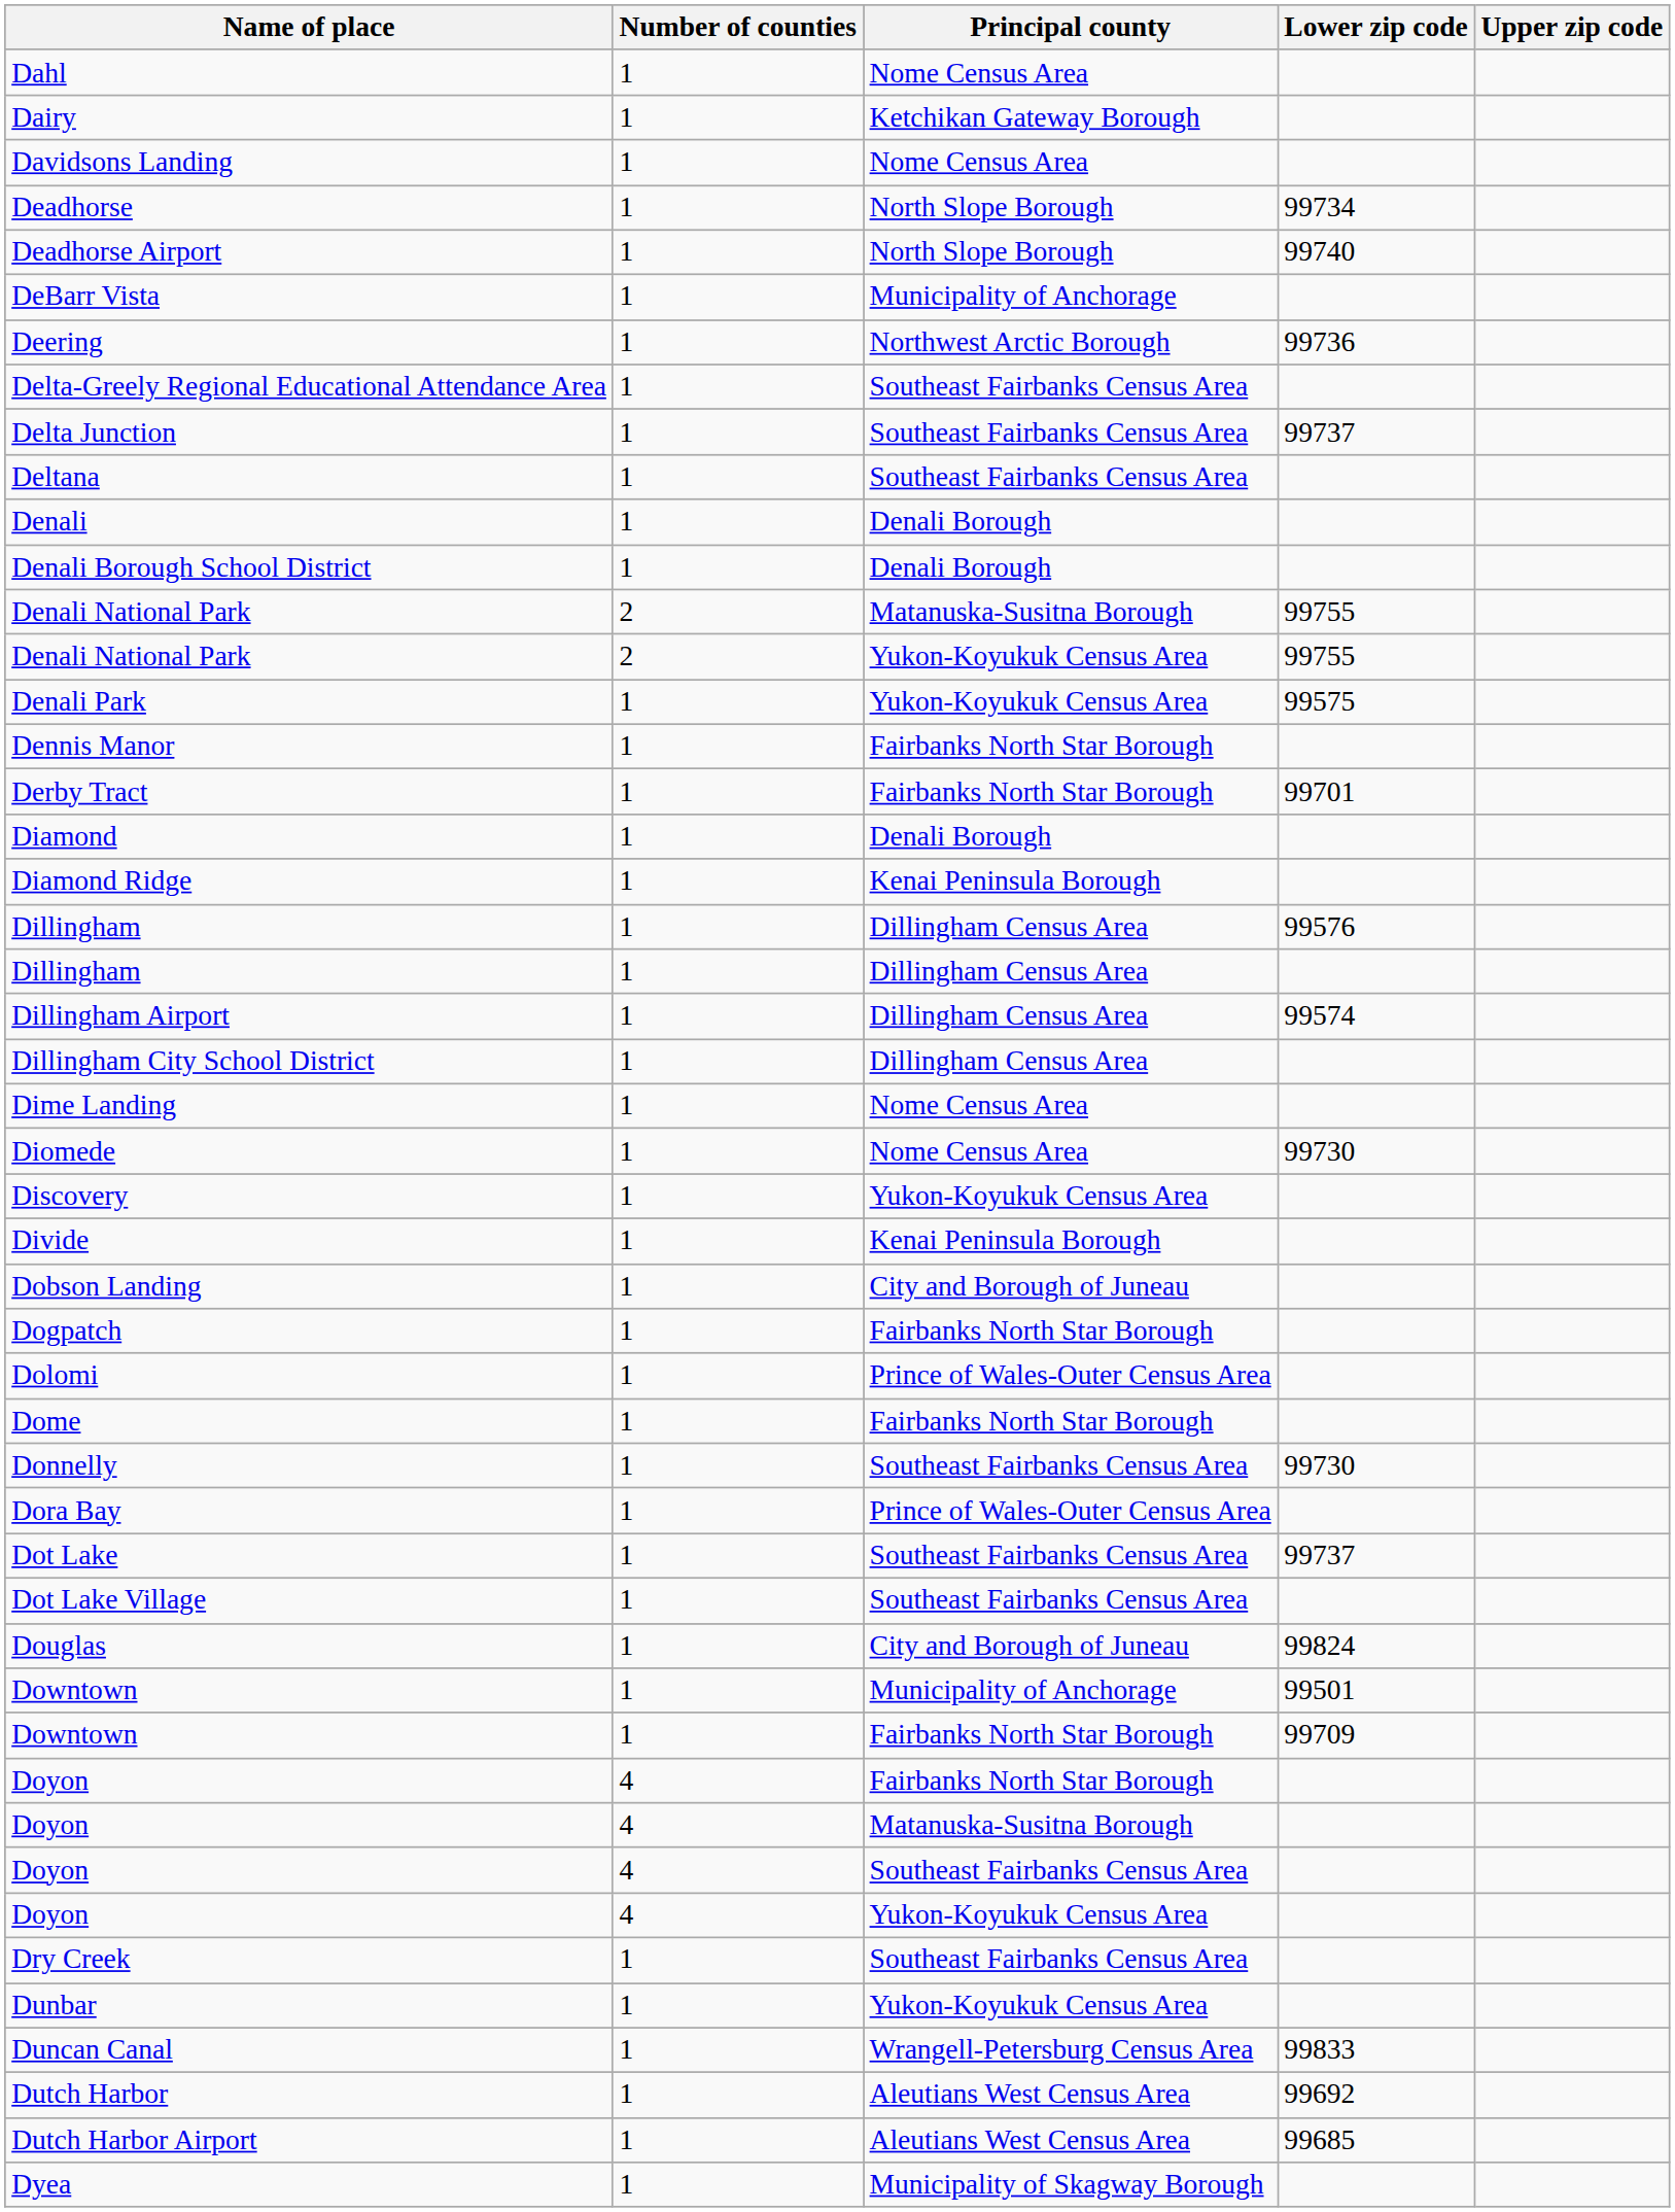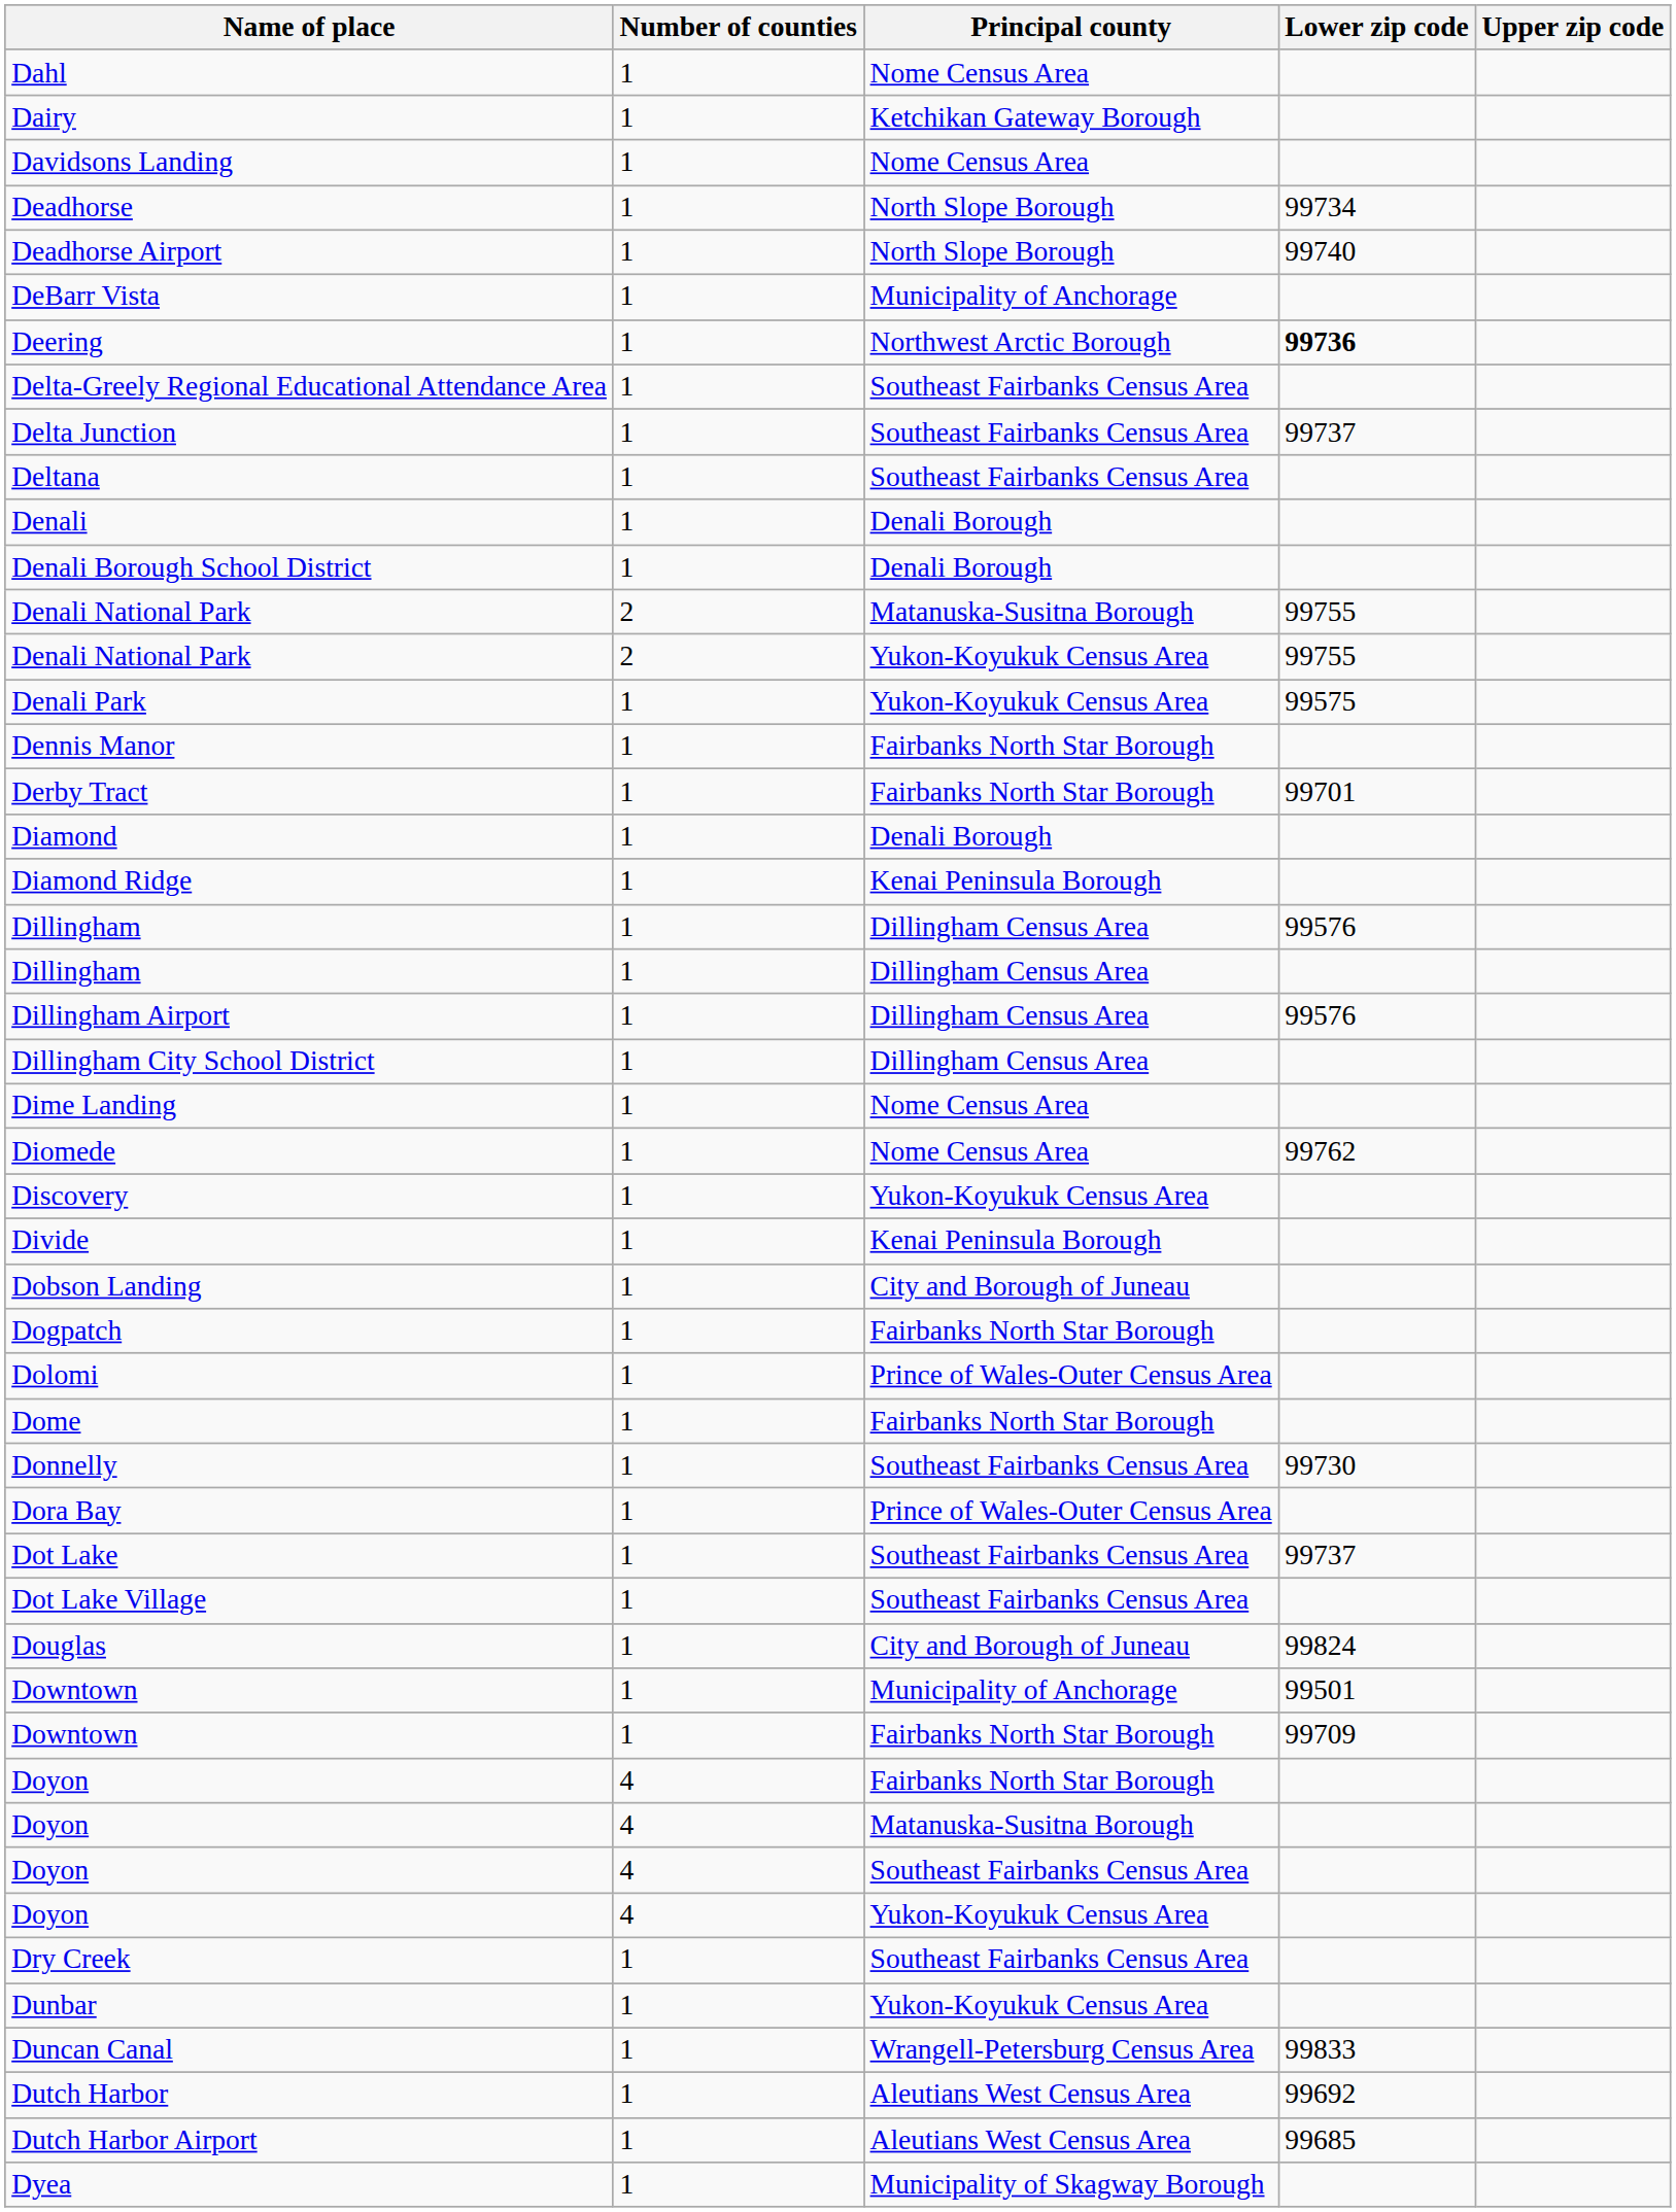 <table class="wikitable">
 <tr>
 <th>Name of place</th>
 <th>Number of counties</th>
 <th>Principal county</th>
 <th>Lower zip code</th>
 <th>Upper zip code</th>
 </tr>
 <tr --->
 <td><a href='#'>Dahl</a></td>
 <td>1</td>
 <td><a href='#'>Nome Census Area</a></td>
 <td> </td>
 <td> </td>
 </tr>
 <tr --->
 <td><a href='#'>Dairy</a></td>
 <td>1</td>
 <td><a href='#'>Ketchikan Gateway Borough</a></td>
 <td> </td>
 <td> </td>
 </tr>
 <tr --->
 <td><a href='#'>Davidsons Landing</a></td>
 <td>1</td>
 <td><a href='#'>Nome Census Area</a></td>
 <td> </td>
 <td> </td>
 </tr>
 <tr --->
 <td><a href='#'>Deadhorse</a></td>
 <td>1</td>
 <td><a href='#'>North Slope Borough</a></td>
 <td>99734</td>
 <td> </td>
 </tr>
 <tr --->
 <td><a href='#'>Deadhorse Airport</a></td>
 <td>1</td>
 <td><a href='#'>North Slope Borough</a></td>
 <td>99740</td>
 <td> </td>
 </tr>
 <tr --->
 <td><a href='#'>DeBarr Vista</a></td>
 <td>1</td>
 <td><a href='#'>Municipality of Anchorage</a></td>
 <td> </td>
 <td> </td>
 </tr>
 <tr --->
 <td><a href='#'>Deering</a></td>
 <td>1</td>
 <td><a href='#'>Northwest Arctic Borough</a></td>
-<td>99736</td>
+<td><strong>99736</strong></td>
 <td> </td>
 </tr>
 <tr --->
 <td><a href='#'>Delta-Greely Regional Educational Attendance Area</a></td>
 <td>1</td>
 <td><a href='#'>Southeast Fairbanks Census Area</a></td>
 <td> </td>
 <td> </td>
 </tr>
 <tr --->
 <td><a href='#'>Delta Junction</a></td>
 <td>1</td>
 <td><a href='#'>Southeast Fairbanks Census Area</a></td>
 <td>99737</td>
 <td> </td>
 </tr>
 <tr --->
 <td><a href='#'>Deltana</a></td>
 <td>1</td>
 <td><a href='#'>Southeast Fairbanks Census Area</a></td>
 <td> </td>
 <td> </td>
 </tr>
 <tr --->
 <td><a href='#'>Denali</a></td>
 <td>1</td>
 <td><a href='#'>Denali Borough</a></td>
 <td> </td>
 <td> </td>
 </tr>
 <tr --->
 <td><a href='#'>Denali Borough School District</a></td>
 <td>1</td>
 <td><a href='#'>Denali Borough</a></td>
 <td> </td>
 <td> </td>
 </tr>
 <tr --->
 <td><a href='#'>Denali National Park</a></td>
 <td>2</td>
 <td><a href='#'>Matanuska-Susitna Borough</a></td>
 <td>99755</td>
 <td> </td>
 </tr>
 <tr --->
 <td><a href='#'>Denali National Park</a></td>
 <td>2</td>
 <td><a href='#'>Yukon-Koyukuk Census Area</a></td>
 <td>99755</td>
 <td> </td>
 </tr>
 <tr --->
 <td><a href='#'>Denali Park</a></td>
 <td>1</td>
 <td><a href='#'>Yukon-Koyukuk Census Area</a></td>
 <td>99575</td>
 <td> </td>
 </tr>
 <tr --->
 <td><a href='#'>Dennis Manor</a></td>
 <td>1</td>
 <td><a href='#'>Fairbanks North Star Borough</a></td>
 <td> </td>
 <td> </td>
 </tr>
 <tr --->
 <td><a href='#'>Derby Tract</a></td>
 <td>1</td>
 <td><a href='#'>Fairbanks North Star Borough</a></td>
 <td>99701</td>
 <td> </td>
 </tr>
 <tr --->
 <td><a href='#'>Diamond</a></td>
 <td>1</td>
 <td><a href='#'>Denali Borough</a></td>
 <td> </td>
 <td> </td>
 </tr>
 <tr --->
 <td><a href='#'>Diamond Ridge</a></td>
 <td>1</td>
 <td><a href='#'>Kenai Peninsula Borough</a></td>
 <td> </td>
 <td> </td>
 </tr>
 <tr --->
 <td><a href='#'>Dillingham</a></td>
 <td>1</td>
 <td><a href='#'>Dillingham Census Area</a></td>
 <td>99576</td>
 <td> </td>
 </tr>
 <tr --->
 <td><a href='#'>Dillingham</a></td>
 <td>1</td>
 <td><a href='#'>Dillingham Census Area</a></td>
 <td> </td>
 <td> </td>
 </tr>
 <tr --->
 <td><a href='#'>Dillingham Airport</a></td>
 <td>1</td>
 <td><a href='#'>Dillingham Census Area</a></td>
-<td>99574</td>
+<td>99576</td>
 <td> </td>
 </tr>
 <tr --->
 <td><a href='#'>Dillingham City School District</a></td>
 <td>1</td>
 <td><a href='#'>Dillingham Census Area</a></td>
 <td> </td>
 <td> </td>
 </tr>
 <tr --->
 <td><a href='#'>Dime Landing</a></td>
 <td>1</td>
 <td><a href='#'>Nome Census Area</a></td>
 <td> </td>
 <td> </td>
 </tr>
 <tr --->
 <td><a href='#'>Diomede</a></td>
 <td>1</td>
 <td><a href='#'>Nome Census Area</a></td>
-<td>99730</td>
+<td>99762</td>
 <td> </td>
 </tr>
 <tr --->
 <td><a href='#'>Discovery</a></td>
 <td>1</td>
 <td><a href='#'>Yukon-Koyukuk Census Area</a></td>
 <td> </td>
 <td> </td>
 </tr>
 <tr --->
 <td><a href='#'>Divide</a></td>
 <td>1</td>
 <td><a href='#'>Kenai Peninsula Borough</a></td>
 <td> </td>
 <td> </td>
 </tr>
 <tr --->
 <td><a href='#'>Dobson Landing</a></td>
 <td>1</td>
 <td><a href='#'>City and Borough of Juneau</a></td>
 <td> </td>
 <td> </td>
 </tr>
 <tr --->
 <td><a href='#'>Dogpatch</a></td>
 <td>1</td>
 <td><a href='#'>Fairbanks North Star Borough</a></td>
 <td> </td>
 <td> </td>
 </tr>
 <tr --->
 <td><a href='#'>Dolomi</a></td>
 <td>1</td>
 <td><a href='#'>Prince of Wales-Outer Census Area</a></td>
 <td> </td>
 <td> </td>
 </tr>
 <tr --->
 <td><a href='#'>Dome</a></td>
 <td>1</td>
 <td><a href='#'>Fairbanks North Star Borough</a></td>
 <td> </td>
 <td> </td>
 </tr>
 <tr --->
 <td><a href='#'>Donnelly</a></td>
 <td>1</td>
 <td><a href='#'>Southeast Fairbanks Census Area</a></td>
 <td>99730</td>
 <td> </td>
 </tr>
 <tr --->
 <td><a href='#'>Dora Bay</a></td>
 <td>1</td>
 <td><a href='#'>Prince of Wales-Outer Census Area</a></td>
 <td> </td>
 <td> </td>
 </tr>
 <tr --->
 <td><a href='#'>Dot Lake</a></td>
 <td>1</td>
 <td><a href='#'>Southeast Fairbanks Census Area</a></td>
 <td>99737</td>
 <td> </td>
 </tr>
 <tr --->
 <td><a href='#'>Dot Lake Village</a></td>
 <td>1</td>
 <td><a href='#'>Southeast Fairbanks Census Area</a></td>
 <td> </td>
 <td> </td>
 </tr>
 <tr --->
 <td><a href='#'>Douglas</a></td>
 <td>1</td>
 <td><a href='#'>City and Borough of Juneau</a></td>
 <td>99824</td>
 <td> </td>
 </tr>
 <tr --->
 <td><a href='#'>Downtown</a></td>
 <td>1</td>
 <td><a href='#'>Municipality of Anchorage</a></td>
 <td>99501</td>
 <td> </td>
 </tr>
 <tr --->
 <td><a href='#'>Downtown</a></td>
 <td>1</td>
 <td><a href='#'>Fairbanks North Star Borough</a></td>
 <td>99709</td>
 <td> </td>
 </tr>
 <tr --->
 <td><a href='#'>Doyon</a></td>
 <td>4</td>
 <td><a href='#'>Fairbanks North Star Borough</a></td>
 <td> </td>
 <td> </td>
 </tr>
 <tr --->
 <td><a href='#'>Doyon</a></td>
 <td>4</td>
 <td><a href='#'>Matanuska-Susitna Borough</a></td>
 <td> </td>
 <td> </td>
 </tr>
 <tr --->
 <td><a href='#'>Doyon</a></td>
 <td>4</td>
 <td><a href='#'>Southeast Fairbanks Census Area</a></td>
 <td> </td>
 <td> </td>
 </tr>
 <tr --->
 <td><a href='#'>Doyon</a></td>
 <td>4</td>
 <td><a href='#'>Yukon-Koyukuk Census Area</a></td>
 <td> </td>
 <td> </td>
 </tr>
 <tr --->
 <td><a href='#'>Dry Creek</a></td>
 <td>1</td>
 <td><a href='#'>Southeast Fairbanks Census Area</a></td>
 <td> </td>
 <td> </td>
 </tr>
 <tr --->
 <td><a href='#'>Dunbar</a></td>
 <td>1</td>
 <td><a href='#'>Yukon-Koyukuk Census Area</a></td>
 <td> </td>
 <td> </td>
 </tr>
 <tr --->
 <td><a href='#'>Duncan Canal</a></td>
 <td>1</td>
 <td><a href='#'>Wrangell-Petersburg Census Area</a></td>
 <td>99833</td>
 <td> </td>
 </tr>
 <tr --->
 <td><a href='#'>Dutch Harbor</a></td>
 <td>1</td>
 <td><a href='#'>Aleutians West Census Area</a></td>
 <td>99692</td>
 <td> </td>
 </tr>
 <tr --->
 <td><a href='#'>Dutch Harbor Airport</a></td>
 <td>1</td>
 <td><a href='#'>Aleutians West Census Area</a></td>
 <td>99685</td>
 <td> </td>
 </tr>
 <tr --->
 <td><a href='#'>Dyea</a></td>
 <td>1</td>
 <td><a href='#'>Municipality of Skagway Borough</a></td>
 <td></td>
 <td> </td>
 </tr>
 </table>
